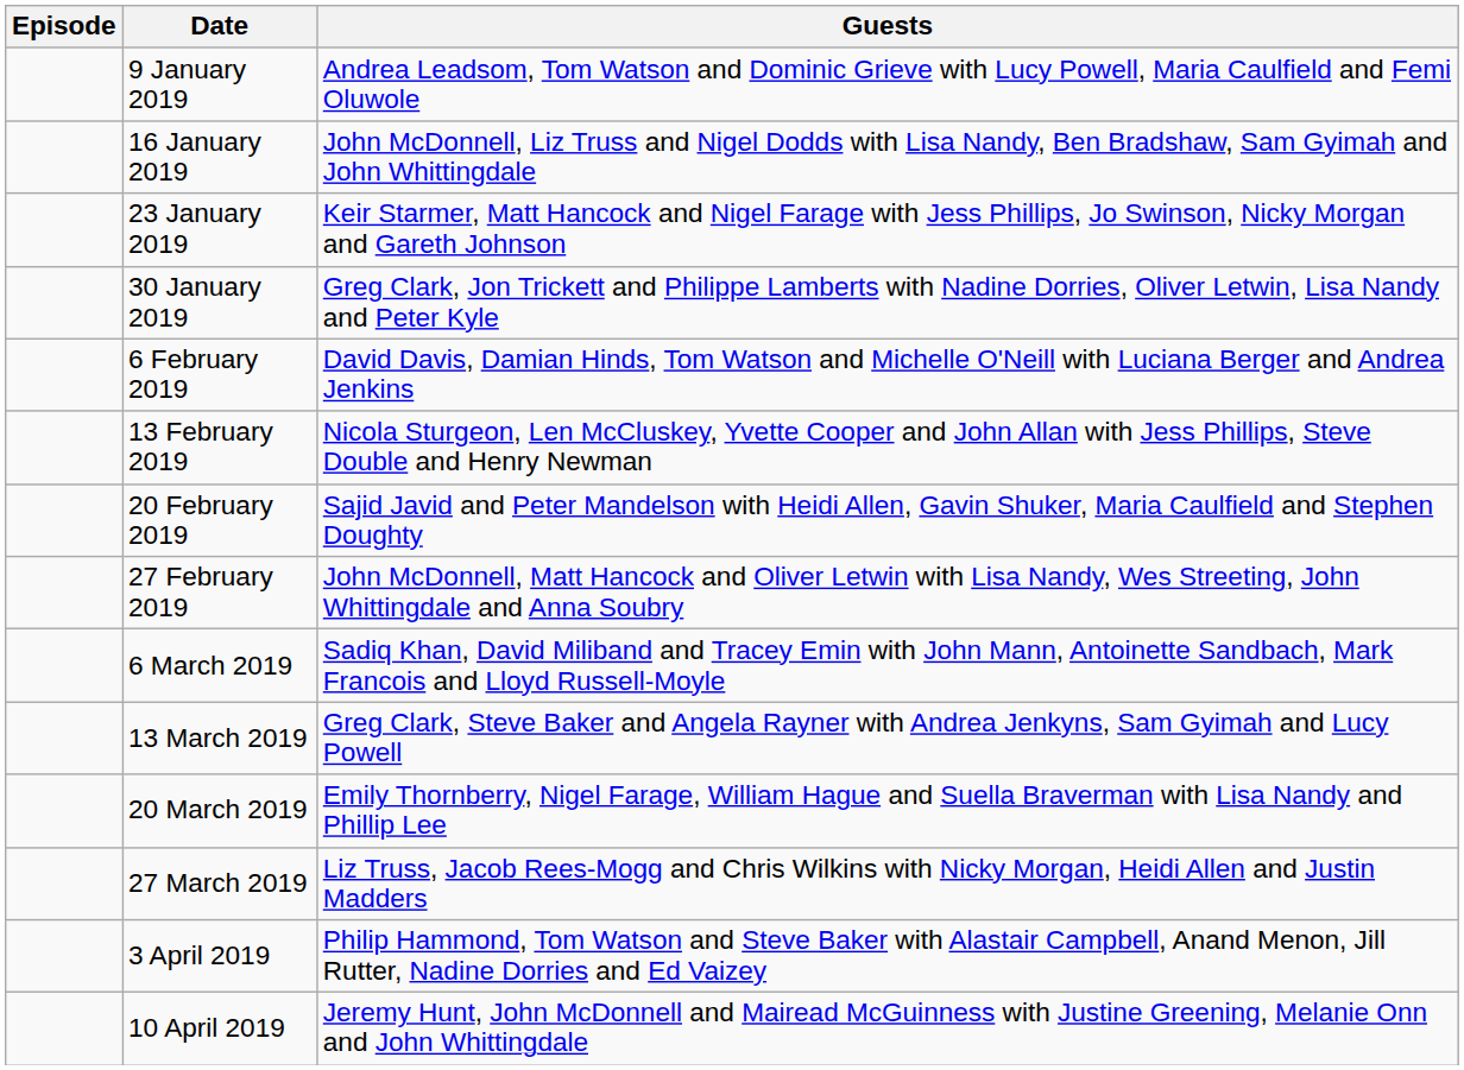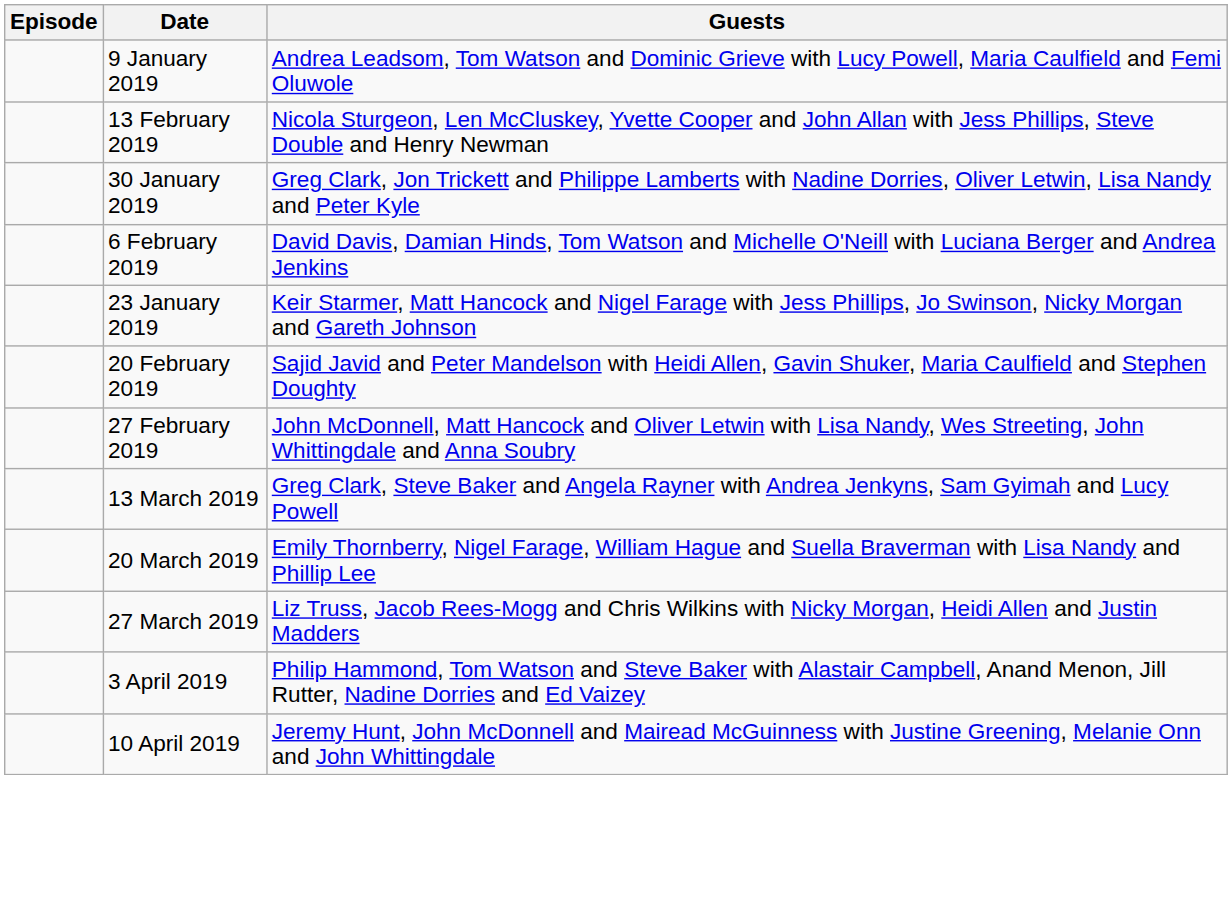 <table class="wikitable">
 <tr>
 <th style="width:7%;">Episode</th>
 <th>Date</th>
 <th>Guests</th>
 </tr>
 <tr>
 <td></td>
 <td>9 January 2019</td>
 <td><a href='#'>Andrea Leadsom</a>, <a href='#'>Tom Watson</a> and <a href='#'>Dominic Grieve</a> with <a href='#'>Lucy Powell</a>, <a href='#'>Maria Caulfield</a> and <a href='#'>Femi Oluwole</a></td>
 </tr>
 <tr>
 <td></td>
-<td>16 January 2019</td>
-<td><a href='#'>John McDonnell</a>, <a href='#'>Liz Truss</a> and <a href='#'>Nigel Dodds</a> with <a href='#'>Lisa Nandy</a>, <a href='#'>Ben Bradshaw</a>, <a href='#'>Sam Gyimah</a> and <a href='#'>John Whittingdale</a></td>
-</tr>
-<tr>
-<td></td>
-<td>23 January 2019</td>
-<td><a href='#'>Keir Starmer</a>, <a href='#'>Matt Hancock</a> and <a href='#'>Nigel Farage</a> with <a href='#'>Jess Phillips</a>, <a href='#'>Jo Swinson</a>, <a href='#'>Nicky Morgan</a> and <a href='#'>Gareth Johnson</a></td>
+<td>13 February 2019</td>
+<td><a href='#'>Nicola Sturgeon</a>, <a href='#'>Len McCluskey</a>, <a href='#'>Yvette Cooper</a> and <a href='#'>John Allan</a> with <a href='#'>Jess Phillips</a>, <a href='#'>Steve Double</a> and Henry Newman</td>
 </tr>
 <tr>
 <td></td>
 <td>30 January 2019</td>
 <td><a href='#'>Greg Clark</a>, <a href='#'>Jon Trickett</a> and <a href='#'>Philippe Lamberts</a> with <a href='#'>Nadine Dorries</a>, <a href='#'>Oliver Letwin</a>, <a href='#'>Lisa Nandy</a> and <a href='#'>Peter Kyle</a></td>
 </tr>
 <tr>
 <td></td>
 <td>6 February 2019</td>
 <td><a href='#'>David Davis</a>, <a href='#'>Damian Hinds</a>, <a href='#'>Tom Watson</a> and <a href='#'>Michelle O'Neill</a> with <a href='#'>Luciana Berger</a> and <a href='#'>Andrea Jenkins</a></td>
 </tr>
 <tr>
 <td></td>
-<td>13 February 2019</td>
-<td><a href='#'>Nicola Sturgeon</a>, <a href='#'>Len McCluskey</a>, <a href='#'>Yvette Cooper</a> and <a href='#'>John Allan</a> with <a href='#'>Jess Phillips</a>, <a href='#'>Steve Double</a> and Henry Newman</td>
+<td>23 January 2019</td>
+<td><a href='#'>Keir Starmer</a>, <a href='#'>Matt Hancock</a> and <a href='#'>Nigel Farage</a> with <a href='#'>Jess Phillips</a>, <a href='#'>Jo Swinson</a>, <a href='#'>Nicky Morgan</a> and <a href='#'>Gareth Johnson</a></td>
 </tr>
 <tr>
 <td></td>
 <td>20 February 2019</td>
 <td><a href='#'>Sajid Javid</a> and <a href='#'>Peter Mandelson</a> with <a href='#'>Heidi Allen</a>, <a href='#'>Gavin Shuker</a>, <a href='#'>Maria Caulfield</a> and <a href='#'>Stephen Doughty</a></td>
 </tr>
 <tr>
 <td></td>
 <td>27 February 2019</td>
 <td><a href='#'>John McDonnell</a>, <a href='#'>Matt Hancock</a> and <a href='#'>Oliver Letwin</a> with <a href='#'>Lisa Nandy</a>, <a href='#'>Wes Streeting</a>, <a href='#'>John Whittingdale</a> and <a href='#'>Anna Soubry</a></td>
-</tr>
-<tr>
-<td></td>
-<td>6 March 2019</td>
-<td><a href='#'>Sadiq Khan</a>, <a href='#'>David Miliband</a> and <a href='#'>Tracey Emin</a> with <a href='#'>John Mann</a>, <a href='#'>Antoinette Sandbach</a>, <a href='#'>Mark Francois</a> and <a href='#'>Lloyd Russell-Moyle</a></td>
 </tr>
 <tr>
 <td></td>
 <td>13 March 2019</td>
 <td><a href='#'>Greg Clark</a>, <a href='#'>Steve Baker</a> and <a href='#'>Angela Rayner</a> with <a href='#'>Andrea Jenkyns</a>, <a href='#'>Sam Gyimah</a> and <a href='#'>Lucy Powell</a></td>
 </tr>
 <tr>
 <td></td>
 <td>20 March 2019</td>
 <td><a href='#'>Emily Thornberry</a>, <a href='#'>Nigel Farage</a>, <a href='#'>William Hague</a> and <a href='#'>Suella Braverman</a> with <a href='#'>Lisa Nandy</a> and <a href='#'>Phillip Lee</a></td>
 </tr>
 <tr>
 <td></td>
 <td>27 March 2019</td>
 <td><a href='#'>Liz Truss</a>, <a href='#'>Jacob Rees-Mogg</a> and Chris Wilkins with <a href='#'>Nicky Morgan</a>, <a href='#'>Heidi Allen</a> and <a href='#'>Justin Madders</a></td>
 </tr>
 <tr>
 <td></td>
 <td>3 April 2019</td>
 <td><a href='#'>Philip Hammond</a>, <a href='#'>Tom Watson</a> and <a href='#'>Steve Baker</a> with <a href='#'>Alastair Campbell</a>, Anand Menon, Jill Rutter, <a href='#'>Nadine Dorries</a> and <a href='#'>Ed Vaizey</a></td>
 </tr>
 <tr>
 <td></td>
 <td>10 April 2019</td>
 <td><a href='#'>Jeremy Hunt</a>, <a href='#'>John McDonnell</a> and <a href='#'>Mairead McGuinness</a> with <a href='#'>Justine Greening</a>, <a href='#'>Melanie Onn</a> and <a href='#'>John Whittingdale</a></td>
 </tr>
 </table>
